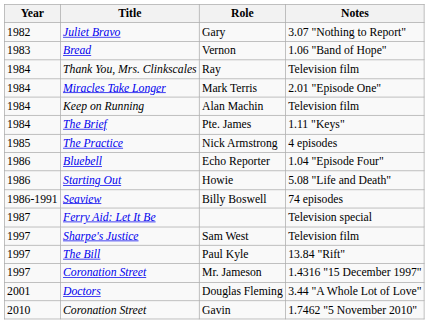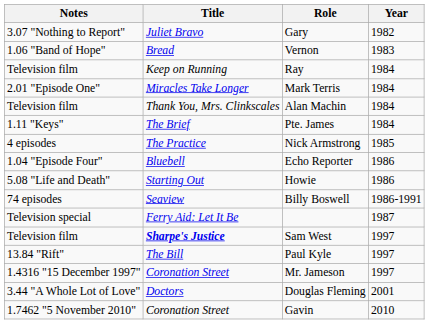 <table class="wikitable">
 <tr>
-<th>Year</th>
+<th>Notes</th>
 <th>Title</th>
 <th>Role</th>
-<th>Notes</th>
+<th>Year</th>
 </tr>
 <tr>
-<td>1982</td>
+<td>3.07 "Nothing to Report"</td>
 <td><em><a href='#'>Juliet Bravo</a></em></td>
 <td>Gary</td>
-<td>3.07 "Nothing to Report"</td>
+<td>1982</td>
 </tr>
 <tr>
-<td>1983</td>
+<td>1.06 "Band of Hope"</td>
 <td><em><a href='#'>Bread</a></em></td>
 <td>Vernon</td>
-<td>1.06 "Band of Hope"</td>
+<td>1983</td>
 </tr>
 <tr>
+<td>Television film</td>
+<td><em>Keep on Running</em></td>
+<td>Ray</td>
 <td>1984</td>
-<td><em>Thank You, Mrs. Clinkscales</em></td>
-<td>Ray</td>
-<td>Television film</td>
 </tr>
 <tr>
-<td>1984</td>
+<td>2.01 "Episode One"</td>
 <td><em><a href='#'>Miracles Take Longer</a></em></td>
 <td>Mark Terris</td>
-<td>2.01 "Episode One"</td>
+<td>1984</td>
 </tr>
 <tr>
+<td>Television film</td>
+<td><em>Thank You, Mrs. Clinkscales</em></td>
+<td>Alan Machin</td>
 <td>1984</td>
-<td><em>Keep on Running</em></td>
-<td>Alan Machin</td>
-<td>Television film</td>
 </tr>
 <tr>
-<td>1984</td>
+<td>1.11 "Keys"</td>
 <td><em><a href='#'>The Brief</a></em></td>
 <td>Pte. James</td>
-<td>1.11 "Keys"</td>
+<td>1984</td>
 </tr>
 <tr>
-<td>1985</td>
+<td>4 episodes</td>
 <td><em><a href='#'>The Practice</a></em></td>
 <td>Nick Armstrong</td>
-<td>4 episodes</td>
+<td>1985</td>
 </tr>
 <tr>
-<td>1986</td>
+<td>1.04 "Episode Four"</td>
 <td><em><a href='#'>Bluebell</a></em></td>
 <td>Echo Reporter</td>
-<td>1.04 "Episode Four"</td>
+<td>1986</td>
 </tr>
 <tr>
-<td>1986</td>
+<td>5.08 "Life and Death"</td>
 <td><em><a href='#'>Starting Out</a></em></td>
 <td>Howie</td>
-<td>5.08 "Life and Death"</td>
+<td>1986</td>
 </tr>
 <tr>
-<td>1986-1991</td>
+<td>74 episodes</td>
 <td><em><a href='#'>Seaview</a></em></td>
 <td>Billy Boswell</td>
-<td>74 episodes</td>
+<td>1986-1991</td>
 </tr>
 <tr>
-<td>1987</td>
+<td>Television special</td>
 <td><em><a href='#'>Ferry Aid: Let It Be</a></em></td>
 <td></td>
-<td>Television special</td>
+<td>1987</td>
 </tr>
 <tr>
+<td>Television film</td>
+<td><strong><em><a href='#'>Sharpe's Justice</a></em></strong></td>
+<td>Sam West</td>
 <td>1997</td>
-<td><em><a href='#'>Sharpe's Justice</a></em></td>
-<td>Sam West</td>
-<td>Television film</td>
 </tr>
 <tr>
-<td>1997</td>
+<td>13.84 "Rift"</td>
 <td><em><a href='#'>The Bill</a></em></td>
 <td>Paul Kyle</td>
-<td>13.84 "Rift"</td>
+<td>1997</td>
 </tr>
 <tr>
-<td>1997</td>
+<td>1.4316 "15 December 1997"</td>
 <td><em><a href='#'>Coronation Street</a></em></td>
 <td>Mr. Jameson</td>
-<td>1.4316 "15 December 1997"</td>
+<td>1997</td>
 </tr>
 <tr>
-<td>2001</td>
+<td>3.44 "A Whole Lot of Love"</td>
 <td><em><a href='#'>Doctors</a></em></td>
 <td>Douglas Fleming</td>
-<td>3.44 "A Whole Lot of Love"</td>
+<td>2001</td>
 </tr>
 <tr>
-<td>2010</td>
+<td>1.7462 "5 November 2010"</td>
 <td><em>Coronation Street</em></td>
 <td>Gavin</td>
-<td>1.7462 "5 November 2010"</td>
+<td>2010</td>
 </tr>
 </table>
